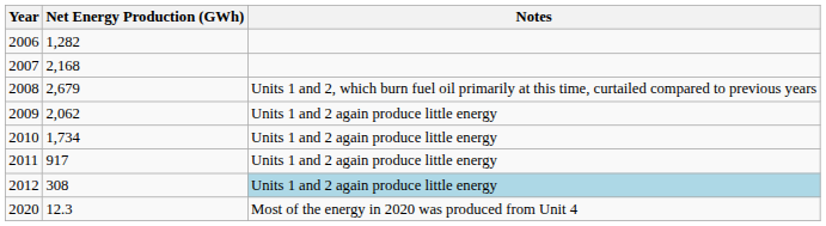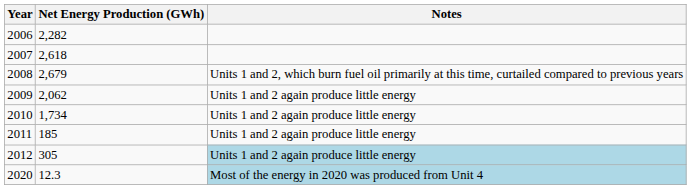 <table class="wikitable sortable">
 <tr>
 <th>Year</th>
 <th>Net Energy Production (GWh)</th>
 <th>Notes</th>
 </tr>
 <tr>
 <td>2006</td>
-<td>1,282</td>
+<td>2,282</td>
 <td></td>
 </tr>
 <tr>
 <td>2007</td>
-<td>2,168</td>
+<td>2,618</td>
 <td></td>
 </tr>
 <tr>
 <td>2008</td>
 <td>2,679</td>
 <td>Units 1 and 2, which burn fuel oil primarily at this time, curtailed compared to previous years</td>
 </tr>
 <tr>
 <td>2009</td>
 <td>2,062</td>
 <td>Units 1 and 2 again produce little energy</td>
 </tr>
 <tr>
 <td>2010</td>
 <td>1,734</td>
 <td>Units 1 and 2 again produce little energy</td>
 </tr>
 <tr>
 <td>2011</td>
-<td>917</td>
+<td>185</td>
 <td>Units 1 and 2 again produce little energy</td>
 </tr>
 <tr>
 <td>2012</td>
-<td>308</td>
+<td>305</td>
 <td style="background: lightblue;">Units 1 and 2 again produce little energy</td>
 </tr>
 <tr>
 <td>2020</td>
 <td>12.3</td>
-<td>Most of the energy in 2020 was produced from Unit 4</td>
+<td style="background: lightblue;">Most of the energy in 2020 was produced from Unit 4</td>
 </tr>
 </table>
